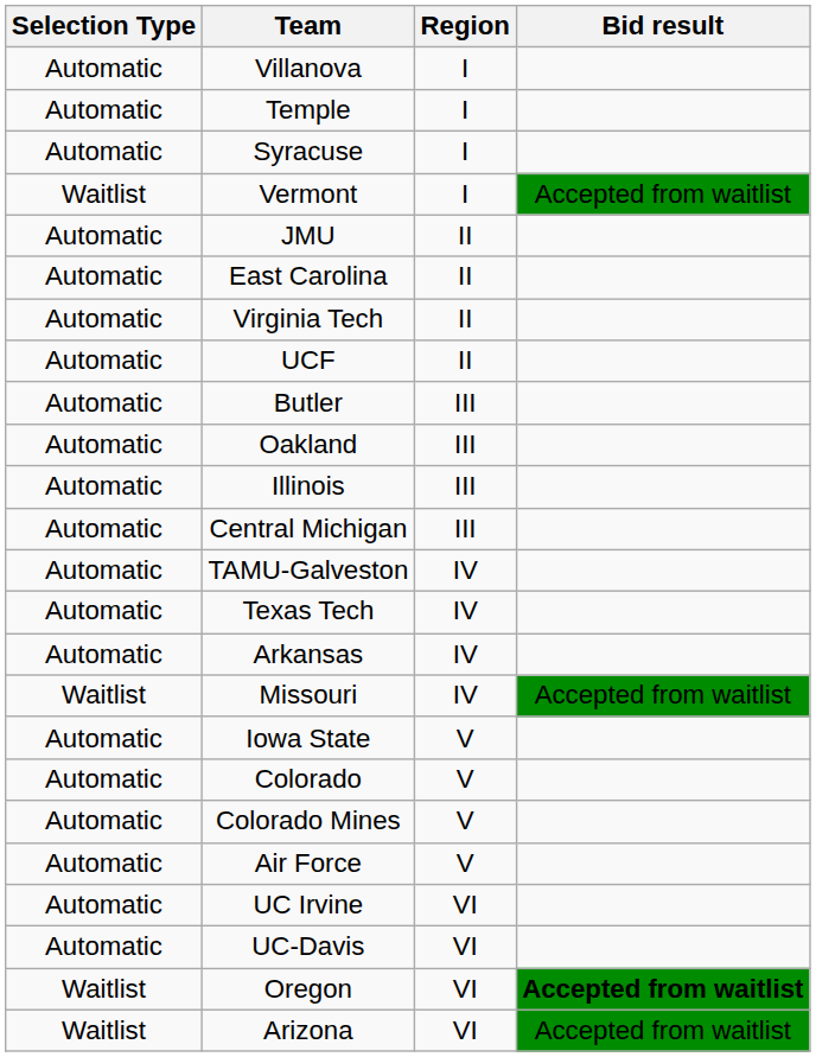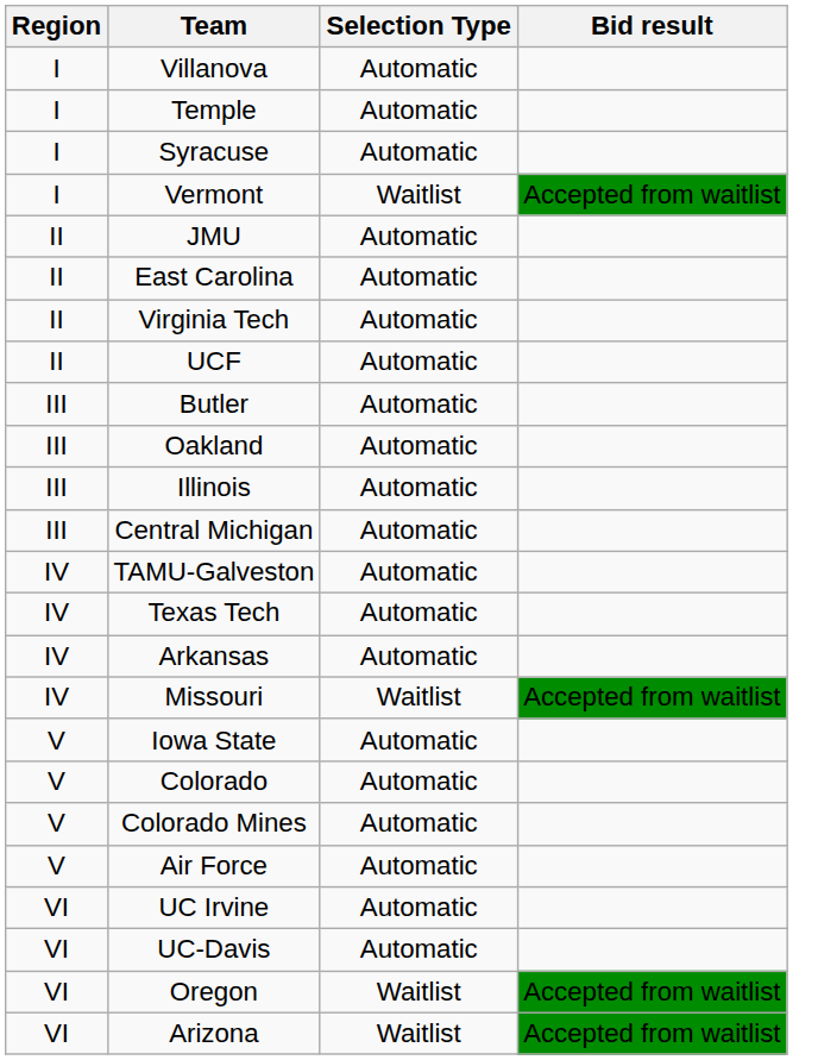 <table class="wikitable sortable" style="text-align:center">
 <tr>
+<th>Region</th>
+<th>Team</th>
 <th>Selection Type</th>
-<th>Team</th>
-<th>Region</th>
 <th>Bid result</th>
 </tr>
 <tr>
+<td>I</td>
+<td>Villanova</td>
 <td>Automatic</td>
-<td>Villanova</td>
-<td>I</td>
 <td></td>
 </tr>
 <tr>
+<td>I</td>
+<td>Temple</td>
 <td>Automatic</td>
-<td>Temple</td>
-<td>I</td>
 <td></td>
 </tr>
 <tr>
+<td>I</td>
+<td>Syracuse</td>
 <td>Automatic</td>
-<td>Syracuse</td>
-<td>I</td>
 <td></td>
 </tr>
 <tr>
+<td>I</td>
+<td>Vermont</td>
 <td>Waitlist</td>
-<td>Vermont</td>
-<td>I</td>
 <td bgcolor=008c00>Accepted from waitlist</td>
 </tr>
 <tr>
+<td>II</td>
+<td>JMU</td>
 <td>Automatic</td>
-<td>JMU</td>
-<td>II</td>
 <td></td>
 </tr>
 <tr>
+<td>II</td>
+<td>East Carolina</td>
 <td>Automatic</td>
-<td>East Carolina</td>
-<td>II</td>
 <td></td>
 </tr>
 <tr>
+<td>II</td>
+<td>Virginia Tech</td>
 <td>Automatic</td>
-<td>Virginia Tech</td>
-<td>II</td>
 <td></td>
 </tr>
 <tr>
+<td>II</td>
+<td>UCF</td>
 <td>Automatic</td>
-<td>UCF</td>
-<td>II</td>
 <td></td>
 </tr>
 <tr>
+<td>III</td>
+<td>Butler</td>
 <td>Automatic</td>
-<td>Butler</td>
-<td>III</td>
 <td></td>
 </tr>
 <tr>
+<td>III</td>
+<td>Oakland</td>
 <td>Automatic</td>
-<td>Oakland</td>
-<td>III</td>
 <td></td>
 </tr>
 <tr>
+<td>III</td>
+<td>Illinois</td>
 <td>Automatic</td>
-<td>Illinois</td>
-<td>III</td>
 <td></td>
 </tr>
 <tr>
+<td>III</td>
+<td>Central Michigan</td>
 <td>Automatic</td>
-<td>Central Michigan</td>
-<td>III</td>
 <td></td>
 </tr>
 <tr>
+<td>IV</td>
+<td>TAMU-Galveston</td>
 <td>Automatic</td>
-<td>TAMU-Galveston</td>
-<td>IV</td>
 <td></td>
 </tr>
 <tr>
+<td>IV</td>
+<td>Texas Tech</td>
 <td>Automatic</td>
-<td>Texas Tech</td>
-<td>IV</td>
 <td></td>
 </tr>
 <tr>
+<td>IV</td>
+<td>Arkansas</td>
 <td>Automatic</td>
-<td>Arkansas</td>
-<td>IV</td>
 <td></td>
 </tr>
 <tr>
+<td>IV</td>
+<td>Missouri</td>
 <td>Waitlist</td>
-<td>Missouri</td>
-<td>IV</td>
 <td bgcolor=008c00>Accepted from waitlist</td>
 </tr>
 <tr>
+<td>V</td>
+<td>Iowa State</td>
 <td>Automatic</td>
-<td>Iowa State</td>
-<td>V</td>
 <td></td>
 </tr>
 <tr>
+<td>V</td>
+<td>Colorado</td>
 <td>Automatic</td>
-<td>Colorado</td>
-<td>V</td>
 <td></td>
 </tr>
 <tr>
+<td>V</td>
+<td>Colorado Mines</td>
 <td>Automatic</td>
-<td>Colorado Mines</td>
-<td>V</td>
 <td></td>
 </tr>
 <tr>
+<td>V</td>
+<td>Air Force</td>
 <td>Automatic</td>
-<td>Air Force</td>
-<td>V</td>
 <td></td>
 </tr>
 <tr>
+<td>VI</td>
+<td>UC Irvine</td>
 <td>Automatic</td>
-<td>UC Irvine</td>
-<td>VI</td>
 <td></td>
 </tr>
 <tr>
+<td>VI</td>
+<td>UC-Davis</td>
 <td>Automatic</td>
-<td>UC-Davis</td>
-<td>VI</td>
 <td></td>
 </tr>
 <tr>
+<td>VI</td>
+<td>Oregon</td>
 <td>Waitlist</td>
-<td>Oregon</td>
-<td>VI</td>
-<td bgcolor=008c00><strong>Accepted from waitlist</strong></td>
+<td bgcolor=008c00>Accepted from waitlist</td>
 </tr>
 <tr>
+<td>VI</td>
+<td>Arizona</td>
 <td>Waitlist</td>
-<td>Arizona</td>
-<td>VI</td>
 <td bgcolor=008c00>Accepted from waitlist</td>
 </tr>
 </table>
